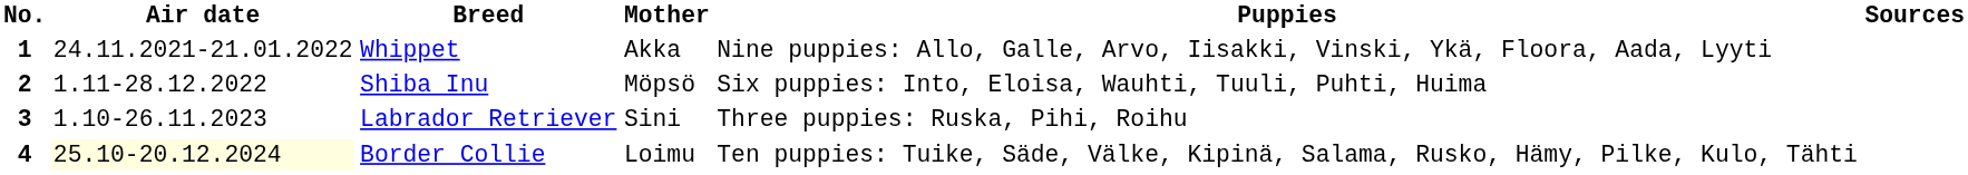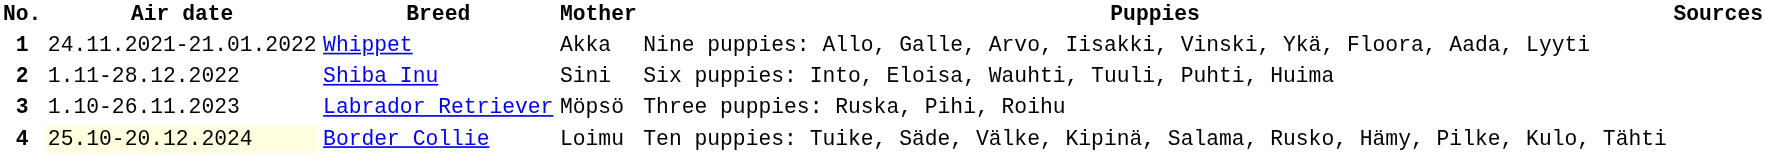 <table>
 <tr>
 <th>No.</th>
 <th>Air date</th>
 <th>Breed</th>
 <th>Mother</th>
 <th>Puppies</th>
 <th>Sources</th>
 </tr>
 <tr>
 <th>1</th>
 <td>24.11.2021-21.01.2022</td>
 <td><a href='#'>Whippet</a></td>
 <td>Akka</td>
 <td>Nine puppies: Allo, Galle, Arvo, Iisakki, Vinski, Ykä, Floora, Aada, Lyyti</td>
 <td></td>
 </tr>
 <tr>
 <th>2</th>
 <td>1.11-28.12.2022</td>
 <td><a href='#'>Shiba Inu</a></td>
-<td>Möpsö</td>
+<td>Sini</td>
 <td>Six puppies: Into, Eloisa, Wauhti, Tuuli, Puhti, Huima</td>
 <td></td>
 </tr>
 <tr>
 <th>3</th>
 <td>1.10-26.11.2023</td>
 <td><a href='#'>Labrador Retriever</a></td>
-<td>Sini</td>
+<td>Möpsö</td>
 <td>Three puppies: Ruska, Pihi, Roihu</td>
 <td></td>
 </tr>
 <tr>
 <th>4</th>
 <td style="background: lightyellow;">25.10-20.12.2024</td>
 <td><a href='#'>Border Collie</a></td>
 <td>Loimu</td>
 <td>Ten puppies: Tuike, Säde, Välke, Kipinä, Salama, Rusko, Hämy, Pilke, Kulo, Tähti</td>
 <td></td>
 </tr>
 </table>
